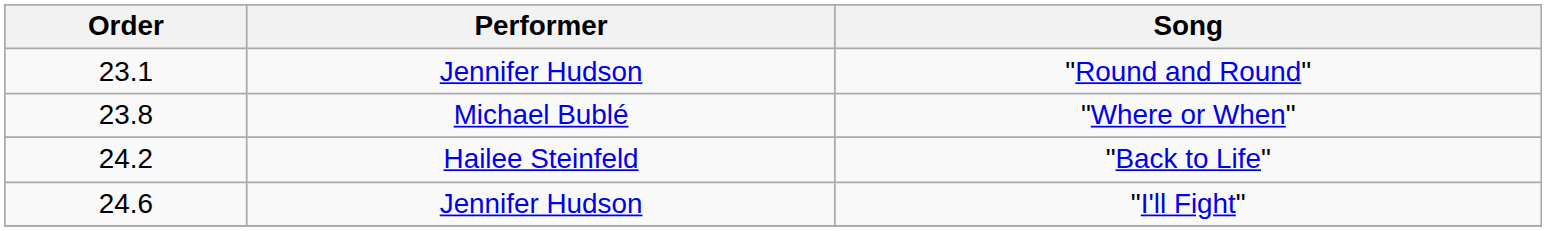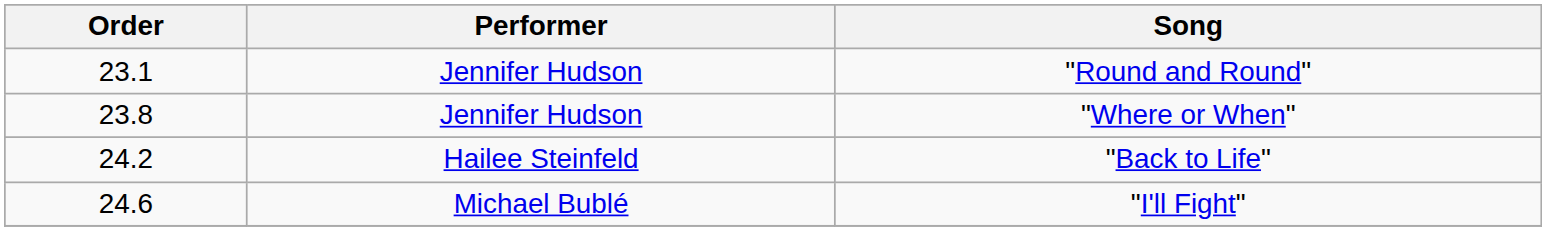 <table class="wikitable" style="text-align:center; width:100%;">
 <tr>
 <th>Order</th>
 <th>Performer</th>
 <th>Song</th>
 </tr>
 <tr>
 <td>23.1</td>
 <td><a href='#'>Jennifer Hudson</a></td>
 <td>"<a href='#'>Round and Round</a>"</td>
 </tr>
 <tr>
 <td>23.8</td>
-<td><a href='#'>Michael Bublé</a></td>
+<td><a href='#'>Jennifer Hudson</a></td>
 <td>"<a href='#'>Where or When</a>"</td>
 </tr>
 <tr>
 <td>24.2</td>
 <td><a href='#'>Hailee Steinfeld</a></td>
 <td>"<a href='#'>Back to Life</a>"</td>
 </tr>
 <tr>
 <td>24.6</td>
-<td><a href='#'>Jennifer Hudson</a></td>
+<td><a href='#'>Michael Bublé</a></td>
 <td>"<a href='#'>I'll Fight</a>"</td>
 </tr>
 <tr>
 </tr>
 </table>
